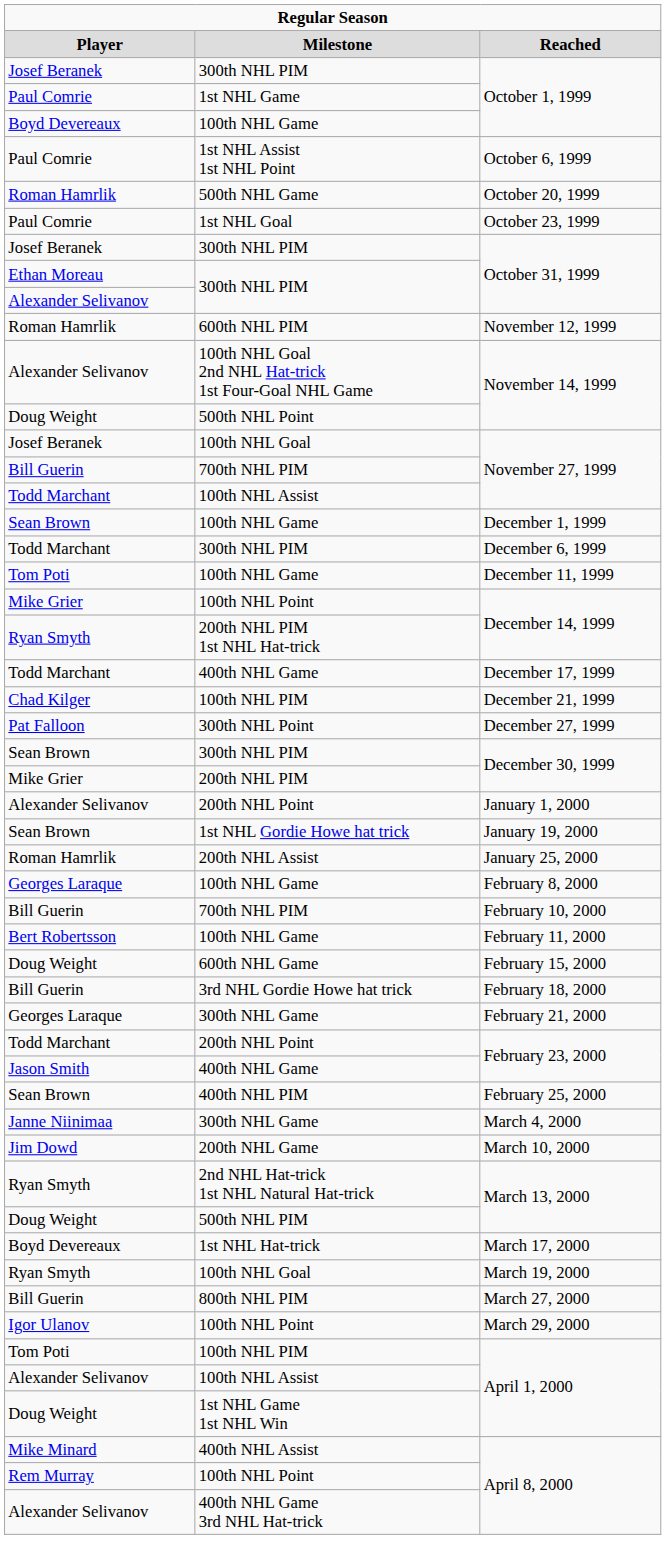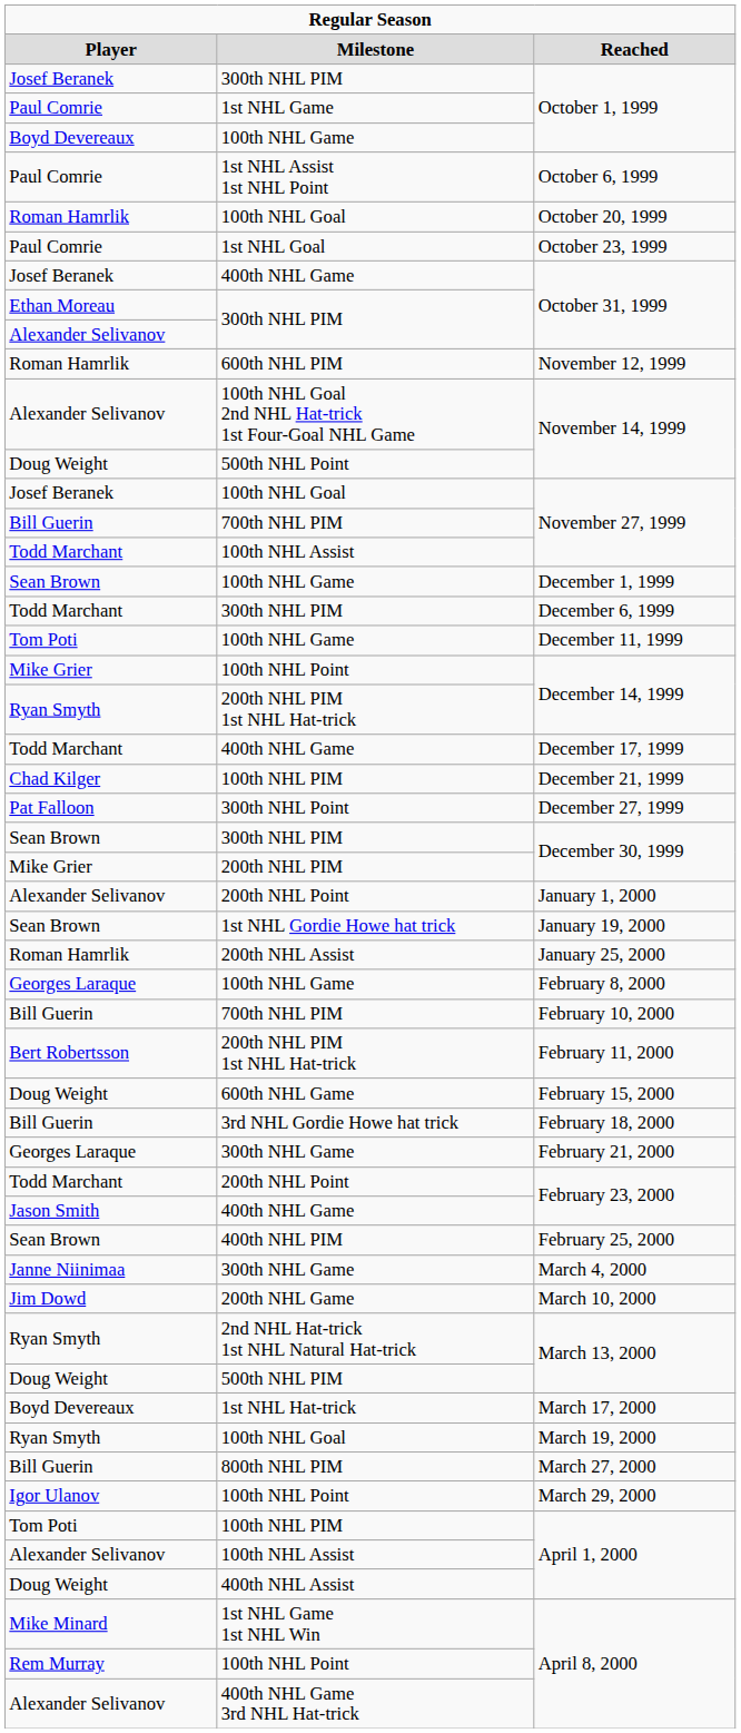 <table class="wikitable" style="width:50%;">
 <tr>
 <td colspan="10" style="text-align:center;"><strong>Regular Season</strong></td>
 </tr>
 <tr style="text-align:center; background:#ddd;">
 <td><strong>Player</strong></td>
 <td><strong>Milestone</strong></td>
 <td><strong>Reached</strong></td>
 </tr>
 <tr>
 <td><a href='#'>Josef Beranek</a></td>
 <td>300th NHL PIM</td>
 <td rowspan="3">October 1, 1999</td>
 </tr>
 <tr>
 <td><a href='#'>Paul Comrie</a></td>
 <td>1st NHL Game</td>
 </tr>
 <tr>
 <td><a href='#'>Boyd Devereaux</a></td>
 <td>100th NHL Game</td>
 </tr>
 <tr>
 <td>Paul Comrie</td>
 <td>1st NHL Assist<br>1st NHL Point</td>
 <td>October 6, 1999</td>
 </tr>
 <tr>
 <td><a href='#'>Roman Hamrlik</a></td>
-<td>500th NHL Game</td>
+<td>100th NHL Goal</td>
 <td>October 20, 1999</td>
 </tr>
 <tr>
 <td>Paul Comrie</td>
 <td>1st NHL Goal</td>
 <td>October 23, 1999</td>
 </tr>
 <tr>
 <td>Josef Beranek</td>
-<td>300th NHL PIM</td>
+<td>400th NHL Game</td>
 <td rowspan="3">October 31, 1999</td>
 </tr>
 <tr>
 <td><a href='#'>Ethan Moreau</a></td>
 <td rowspan="2">300th NHL PIM</td>
 </tr>
 <tr>
 <td><a href='#'>Alexander Selivanov</a></td>
 </tr>
 <tr>
 <td>Roman Hamrlik</td>
 <td>600th NHL PIM</td>
 <td>November 12, 1999</td>
 </tr>
 <tr>
 <td>Alexander Selivanov</td>
 <td>100th NHL Goal<br>2nd NHL <a href='#'>Hat-trick</a><br>1st Four-Goal NHL Game</td>
 <td rowspan="2">November 14, 1999</td>
 </tr>
 <tr>
 <td>Doug Weight</td>
 <td>500th NHL Point</td>
 </tr>
 <tr>
 <td>Josef Beranek</td>
 <td>100th NHL Goal</td>
 <td rowspan="3">November 27, 1999</td>
 </tr>
 <tr>
 <td><a href='#'>Bill Guerin</a></td>
 <td>700th NHL PIM</td>
 </tr>
 <tr>
 <td><a href='#'>Todd Marchant</a></td>
 <td>100th NHL Assist</td>
 </tr>
 <tr>
 <td><a href='#'>Sean Brown</a></td>
 <td>100th NHL Game</td>
 <td>December 1, 1999</td>
 </tr>
 <tr>
 <td>Todd Marchant</td>
 <td>300th NHL PIM</td>
 <td>December 6, 1999</td>
 </tr>
 <tr>
 <td><a href='#'>Tom Poti</a></td>
 <td>100th NHL Game</td>
 <td>December 11, 1999</td>
 </tr>
 <tr>
 <td><a href='#'>Mike Grier</a></td>
 <td>100th NHL Point</td>
 <td rowspan="2">December 14, 1999</td>
 </tr>
 <tr>
 <td><a href='#'>Ryan Smyth</a></td>
 <td>200th NHL PIM<br>1st NHL Hat-trick</td>
 </tr>
 <tr>
 <td>Todd Marchant</td>
 <td>400th NHL Game</td>
 <td>December 17, 1999</td>
 </tr>
 <tr>
 <td><a href='#'>Chad Kilger</a></td>
 <td>100th NHL PIM</td>
 <td>December 21, 1999</td>
 </tr>
 <tr>
 <td><a href='#'>Pat Falloon</a></td>
 <td>300th NHL Point</td>
 <td>December 27, 1999</td>
 </tr>
 <tr>
 <td>Sean Brown</td>
 <td>300th NHL PIM</td>
 <td rowspan="2">December 30, 1999</td>
 </tr>
 <tr>
 <td>Mike Grier</td>
 <td>200th NHL PIM</td>
 </tr>
 <tr>
 <td>Alexander Selivanov</td>
 <td>200th NHL Point</td>
 <td>January 1, 2000</td>
 </tr>
 <tr>
 <td>Sean Brown</td>
 <td>1st NHL <a href='#'>Gordie Howe hat trick</a></td>
 <td>January 19, 2000</td>
 </tr>
 <tr>
 <td>Roman Hamrlik</td>
 <td>200th NHL Assist</td>
 <td>January 25, 2000</td>
 </tr>
 <tr>
 <td><a href='#'>Georges Laraque</a></td>
 <td>100th NHL Game</td>
 <td>February 8, 2000</td>
 </tr>
 <tr>
 <td>Bill Guerin</td>
 <td>700th NHL PIM</td>
 <td>February 10, 2000</td>
 </tr>
 <tr>
 <td><a href='#'>Bert Robertsson</a></td>
-<td>100th NHL Game</td>
+<td>200th NHL PIM<br>1st NHL Hat-trick</td>
 <td>February 11, 2000</td>
 </tr>
 <tr>
 <td>Doug Weight</td>
 <td>600th NHL Game</td>
 <td>February 15, 2000</td>
 </tr>
 <tr>
 <td>Bill Guerin</td>
 <td>3rd NHL Gordie Howe hat trick</td>
 <td>February 18, 2000</td>
 </tr>
 <tr>
 <td>Georges Laraque</td>
 <td>300th NHL Game</td>
 <td>February 21, 2000</td>
 </tr>
 <tr>
 <td>Todd Marchant</td>
 <td>200th NHL Point</td>
 <td rowspan="2">February 23, 2000</td>
 </tr>
 <tr>
 <td><a href='#'>Jason Smith</a></td>
 <td>400th NHL Game</td>
 </tr>
 <tr>
 <td>Sean Brown</td>
 <td>400th NHL PIM</td>
 <td>February 25, 2000</td>
 </tr>
 <tr>
 <td><a href='#'>Janne Niinimaa</a></td>
 <td>300th NHL Game</td>
 <td>March 4, 2000</td>
 </tr>
 <tr>
 <td><a href='#'>Jim Dowd</a></td>
 <td>200th NHL Game</td>
 <td>March 10, 2000</td>
 </tr>
 <tr>
 <td>Ryan Smyth</td>
 <td>2nd NHL Hat-trick<br>1st NHL Natural Hat-trick</td>
 <td rowspan="2">March 13, 2000</td>
 </tr>
 <tr>
 <td>Doug Weight</td>
 <td>500th NHL PIM</td>
 </tr>
 <tr>
 <td>Boyd Devereaux</td>
 <td>1st NHL Hat-trick</td>
 <td>March 17, 2000</td>
 </tr>
 <tr>
 <td>Ryan Smyth</td>
 <td>100th NHL Goal</td>
 <td>March 19, 2000</td>
 </tr>
 <tr>
 <td>Bill Guerin</td>
 <td>800th NHL PIM</td>
 <td>March 27, 2000</td>
 </tr>
 <tr>
 <td><a href='#'>Igor Ulanov</a></td>
 <td>100th NHL Point</td>
 <td>March 29, 2000</td>
 </tr>
 <tr>
 <td>Tom Poti</td>
 <td>100th NHL PIM</td>
 <td rowspan="3">April 1, 2000</td>
 </tr>
 <tr>
 <td>Alexander Selivanov</td>
 <td>100th NHL Assist</td>
 </tr>
 <tr>
 <td>Doug Weight</td>
-<td>1st NHL Game<br>1st NHL Win</td>
+<td>400th NHL Assist</td>
 </tr>
 <tr>
 <td><a href='#'>Mike Minard</a></td>
-<td>400th NHL Assist</td>
+<td>1st NHL Game<br>1st NHL Win</td>
 <td rowspan="3">April 8, 2000</td>
 </tr>
 <tr>
 <td><a href='#'>Rem Murray</a></td>
 <td>100th NHL Point</td>
 </tr>
 <tr>
 <td>Alexander Selivanov</td>
 <td>400th NHL Game<br>3rd NHL Hat-trick</td>
 </tr>
 </table>
